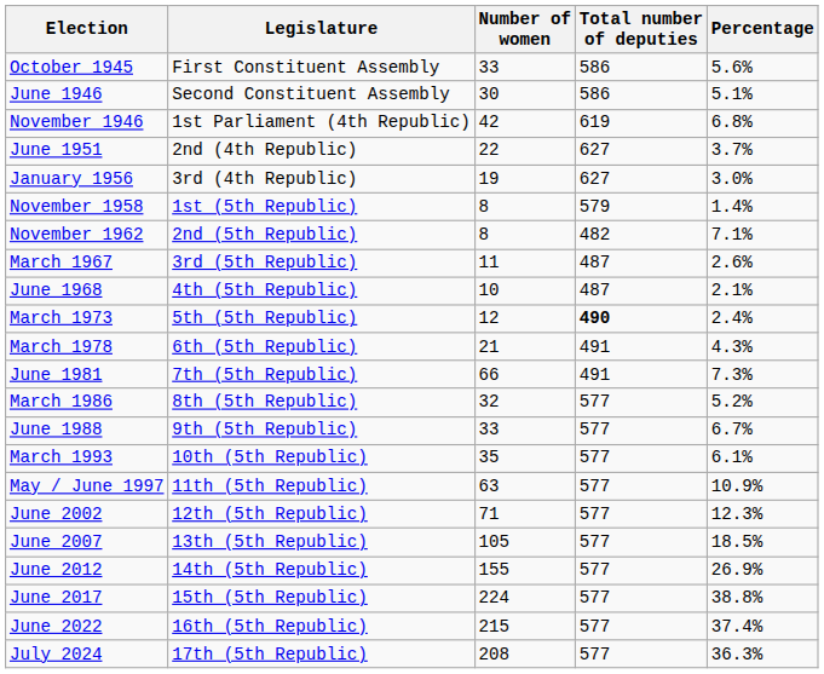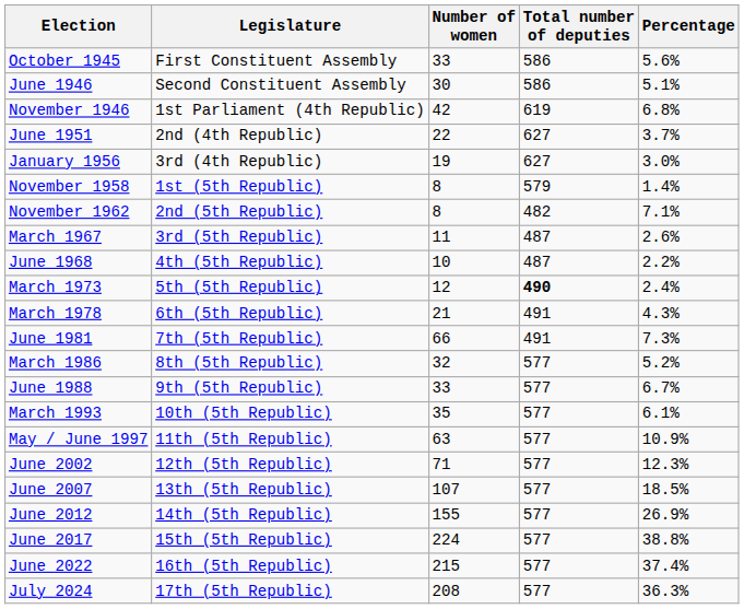 <table class="wikitable">
 <tr>
 <th>Election</th>
 <th>Legislature</th>
 <th>Number of<br>women</th>
 <th>Total number<br>of deputies</th>
 <th>Percentage</th>
 </tr>
 <tr>
 <td><a href='#'>October 1945</a></td>
 <td>First Constituent Assembly</td>
 <td>33</td>
 <td>586</td>
 <td>5.6%</td>
 </tr>
 <tr>
 <td><a href='#'>June 1946</a></td>
 <td>Second Constituent Assembly</td>
 <td>30</td>
 <td>586</td>
 <td>5.1%</td>
 </tr>
 <tr>
 <td><a href='#'>November 1946</a></td>
 <td>1st Parliament (4th Republic)</td>
 <td>42</td>
 <td>619</td>
 <td>6.8%</td>
 </tr>
 <tr>
 <td><a href='#'>June 1951</a></td>
 <td>2nd (4th Republic)</td>
 <td>22</td>
 <td>627</td>
 <td>3.7%</td>
 </tr>
 <tr>
 <td><a href='#'>January 1956</a></td>
 <td>3rd (4th Republic)</td>
 <td>19</td>
 <td>627</td>
 <td>3.0%</td>
 </tr>
 <tr>
 <td><a href='#'>November 1958</a></td>
 <td><a href='#'>1st (5th Republic)</a></td>
 <td>8</td>
 <td>579</td>
 <td>1.4%</td>
 </tr>
 <tr>
 <td><a href='#'>November 1962</a></td>
 <td><a href='#'>2nd (5th Republic)</a></td>
 <td>8</td>
 <td>482</td>
 <td>7.1%</td>
 </tr>
 <tr>
 <td><a href='#'>March 1967</a></td>
 <td><a href='#'>3rd (5th Republic)</a></td>
 <td>11</td>
 <td>487</td>
 <td>2.6%</td>
 </tr>
 <tr>
 <td><a href='#'>June 1968</a></td>
 <td><a href='#'>4th (5th Republic)</a></td>
 <td>10</td>
 <td>487</td>
-<td>2.1%</td>
+<td>2.2%</td>
 </tr>
 <tr>
 <td><a href='#'>March 1973</a></td>
 <td><a href='#'>5th (5th Republic)</a></td>
 <td>12</td>
 <td><strong>490</strong></td>
 <td>2.4%</td>
 </tr>
 <tr>
 <td><a href='#'>March 1978</a></td>
 <td><a href='#'>6th (5th Republic)</a></td>
 <td>21</td>
 <td>491</td>
 <td>4.3%</td>
 </tr>
 <tr>
 <td><a href='#'>June 1981</a></td>
 <td><a href='#'>7th (5th Republic)</a></td>
 <td>66</td>
 <td>491</td>
 <td>7.3%</td>
 </tr>
 <tr>
 <td><a href='#'>March 1986</a></td>
 <td><a href='#'>8th (5th Republic)</a></td>
 <td>32</td>
 <td>577</td>
 <td>5.2%</td>
 </tr>
 <tr>
 <td><a href='#'>June 1988</a></td>
 <td><a href='#'>9th (5th Republic)</a></td>
 <td>33</td>
 <td>577</td>
 <td>6.7%</td>
 </tr>
 <tr>
 <td><a href='#'>March 1993</a></td>
 <td><a href='#'>10th (5th Republic)</a></td>
 <td>35</td>
 <td>577</td>
 <td>6.1%</td>
 </tr>
 <tr>
 <td><a href='#'>May / June 1997</a></td>
 <td><a href='#'>11th (5th Republic)</a></td>
 <td>63</td>
 <td>577</td>
 <td>10.9%</td>
 </tr>
 <tr>
 <td><a href='#'>June 2002</a></td>
 <td><a href='#'>12th (5th Republic)</a></td>
 <td>71</td>
 <td>577</td>
 <td>12.3%</td>
 </tr>
 <tr>
 <td><a href='#'>June 2007</a></td>
 <td><a href='#'>13th (5th Republic)</a></td>
-<td>105</td>
+<td>107</td>
 <td>577</td>
 <td>18.5%</td>
 </tr>
 <tr>
 <td><a href='#'>June 2012</a></td>
 <td><a href='#'>14th (5th Republic)</a></td>
 <td>155</td>
 <td>577</td>
 <td>26.9%</td>
 </tr>
 <tr>
 <td><a href='#'>June 2017</a></td>
 <td><a href='#'>15th (5th Republic)</a></td>
 <td>224</td>
 <td>577</td>
 <td>38.8%</td>
 </tr>
 <tr>
 <td><a href='#'>June 2022</a></td>
 <td><a href='#'>16th (5th Republic)</a></td>
 <td>215</td>
 <td>577</td>
 <td>37.4%</td>
 </tr>
 <tr>
 <td><a href='#'>July 2024</a></td>
 <td><a href='#'>17th (5th Republic)</a></td>
 <td>208</td>
 <td>577</td>
 <td>36.3%</td>
 </tr>
 </table>
